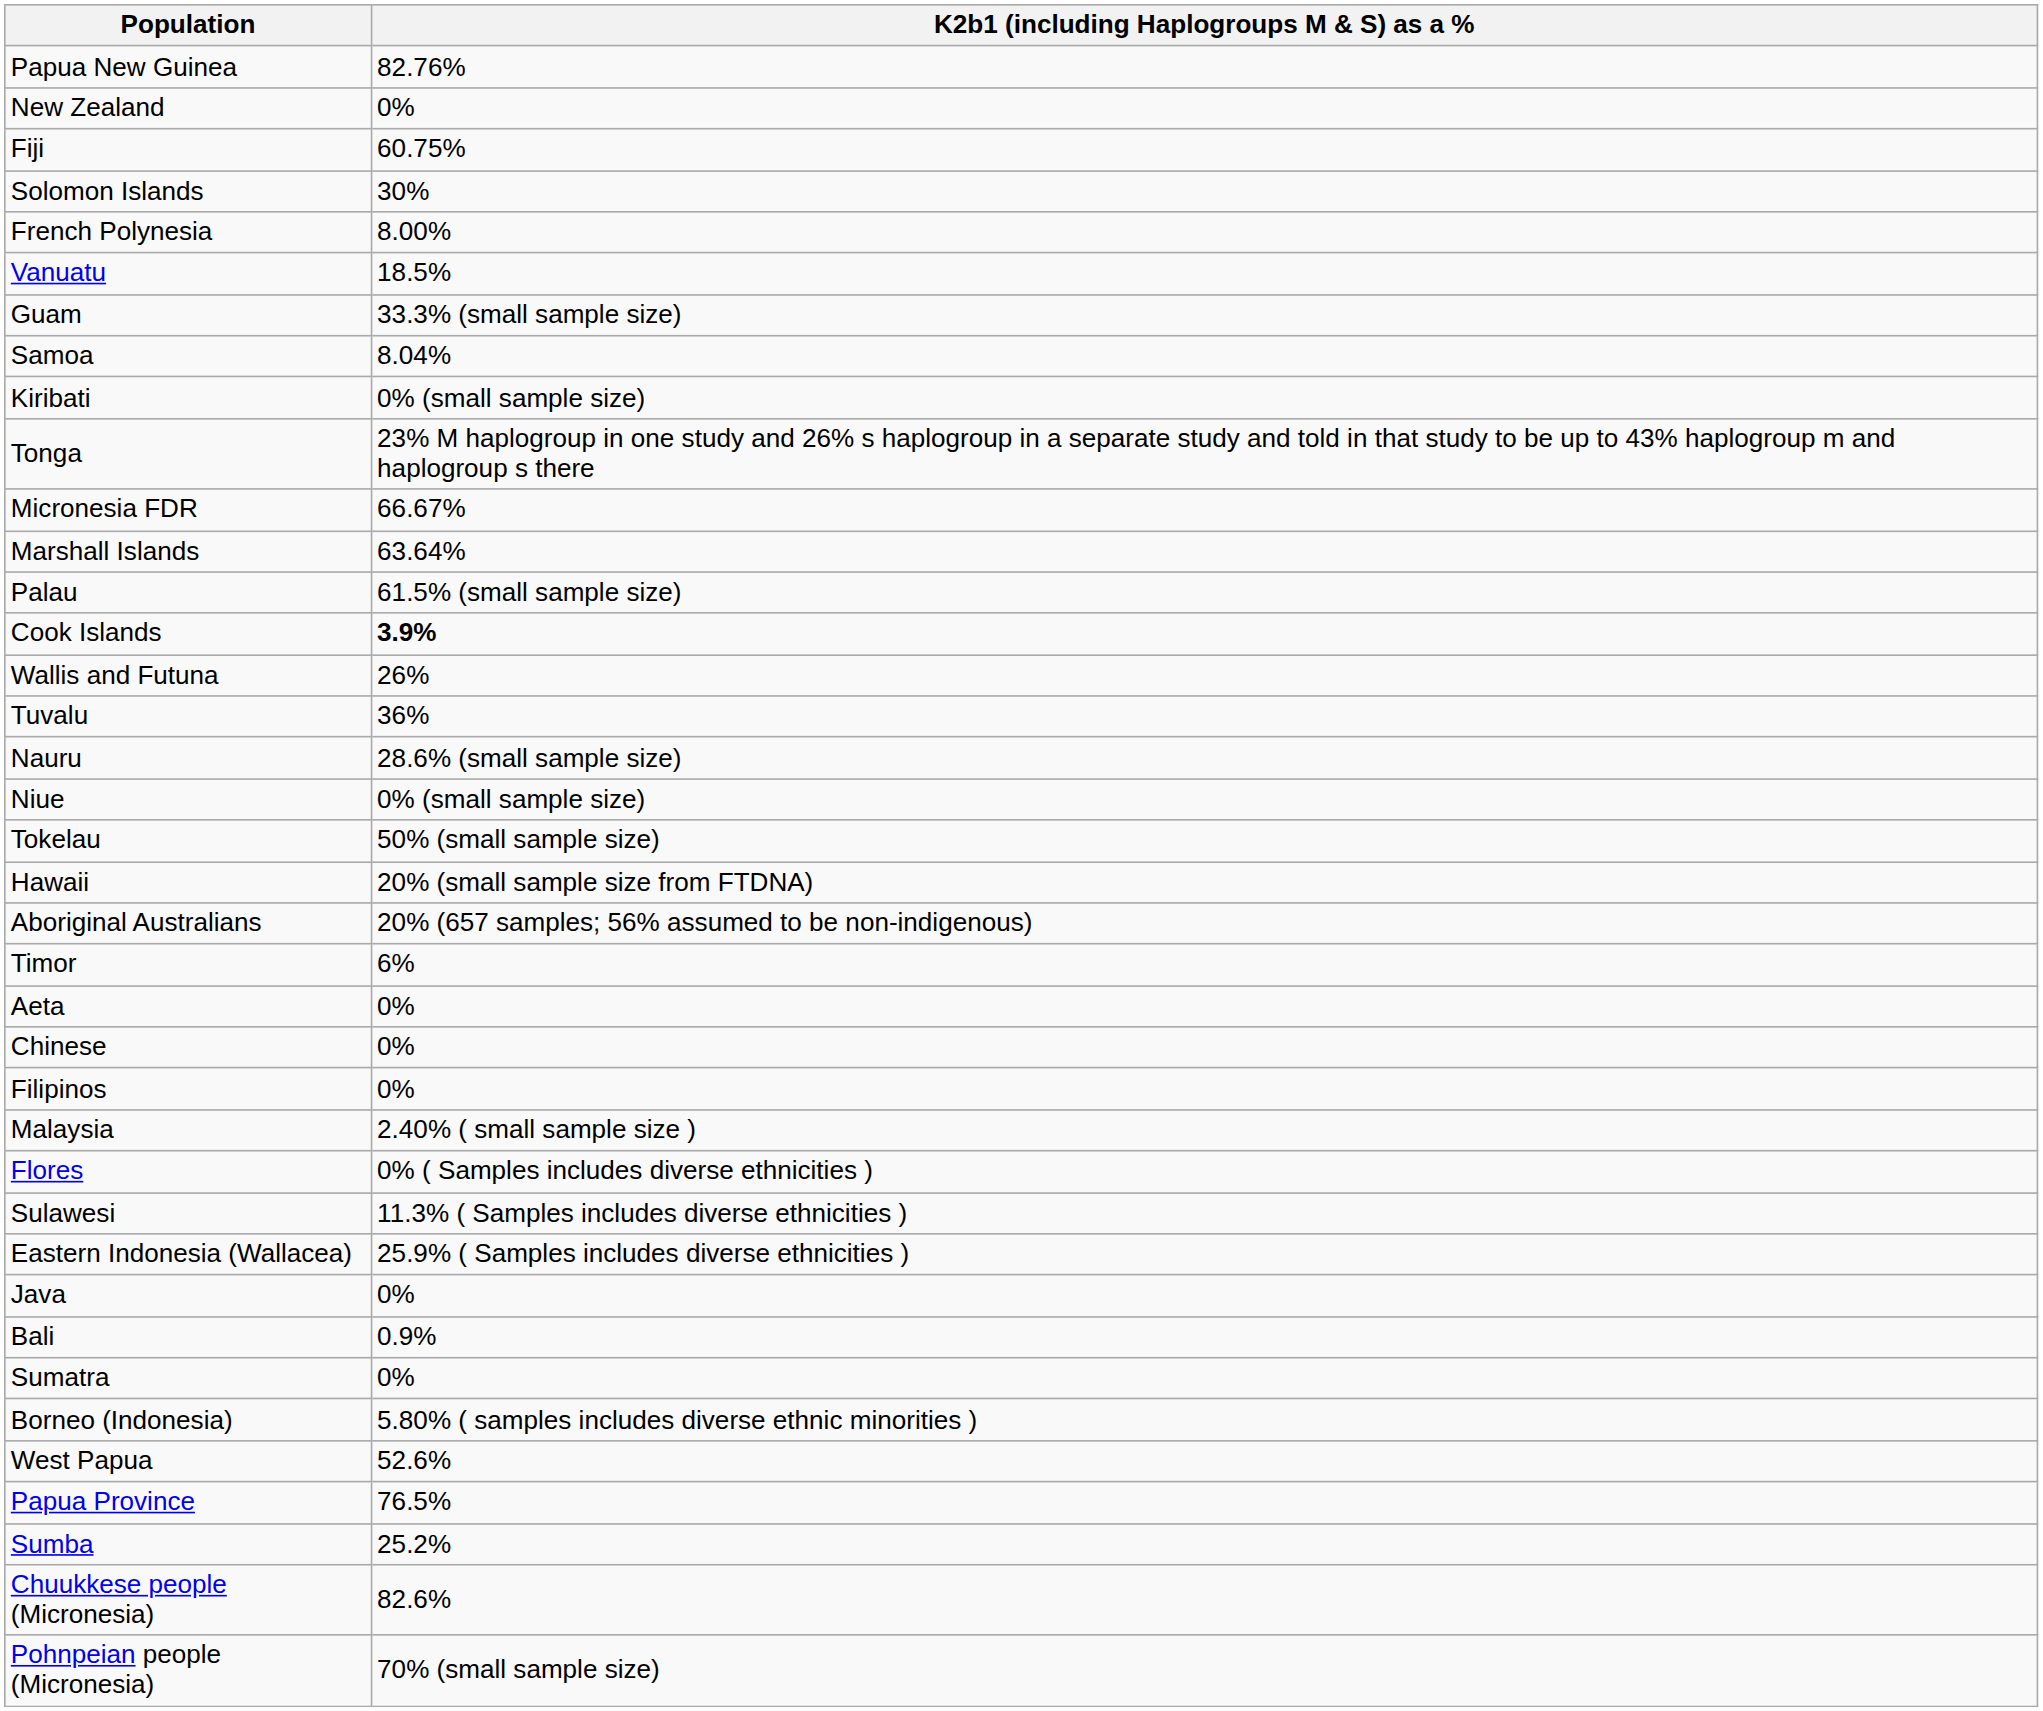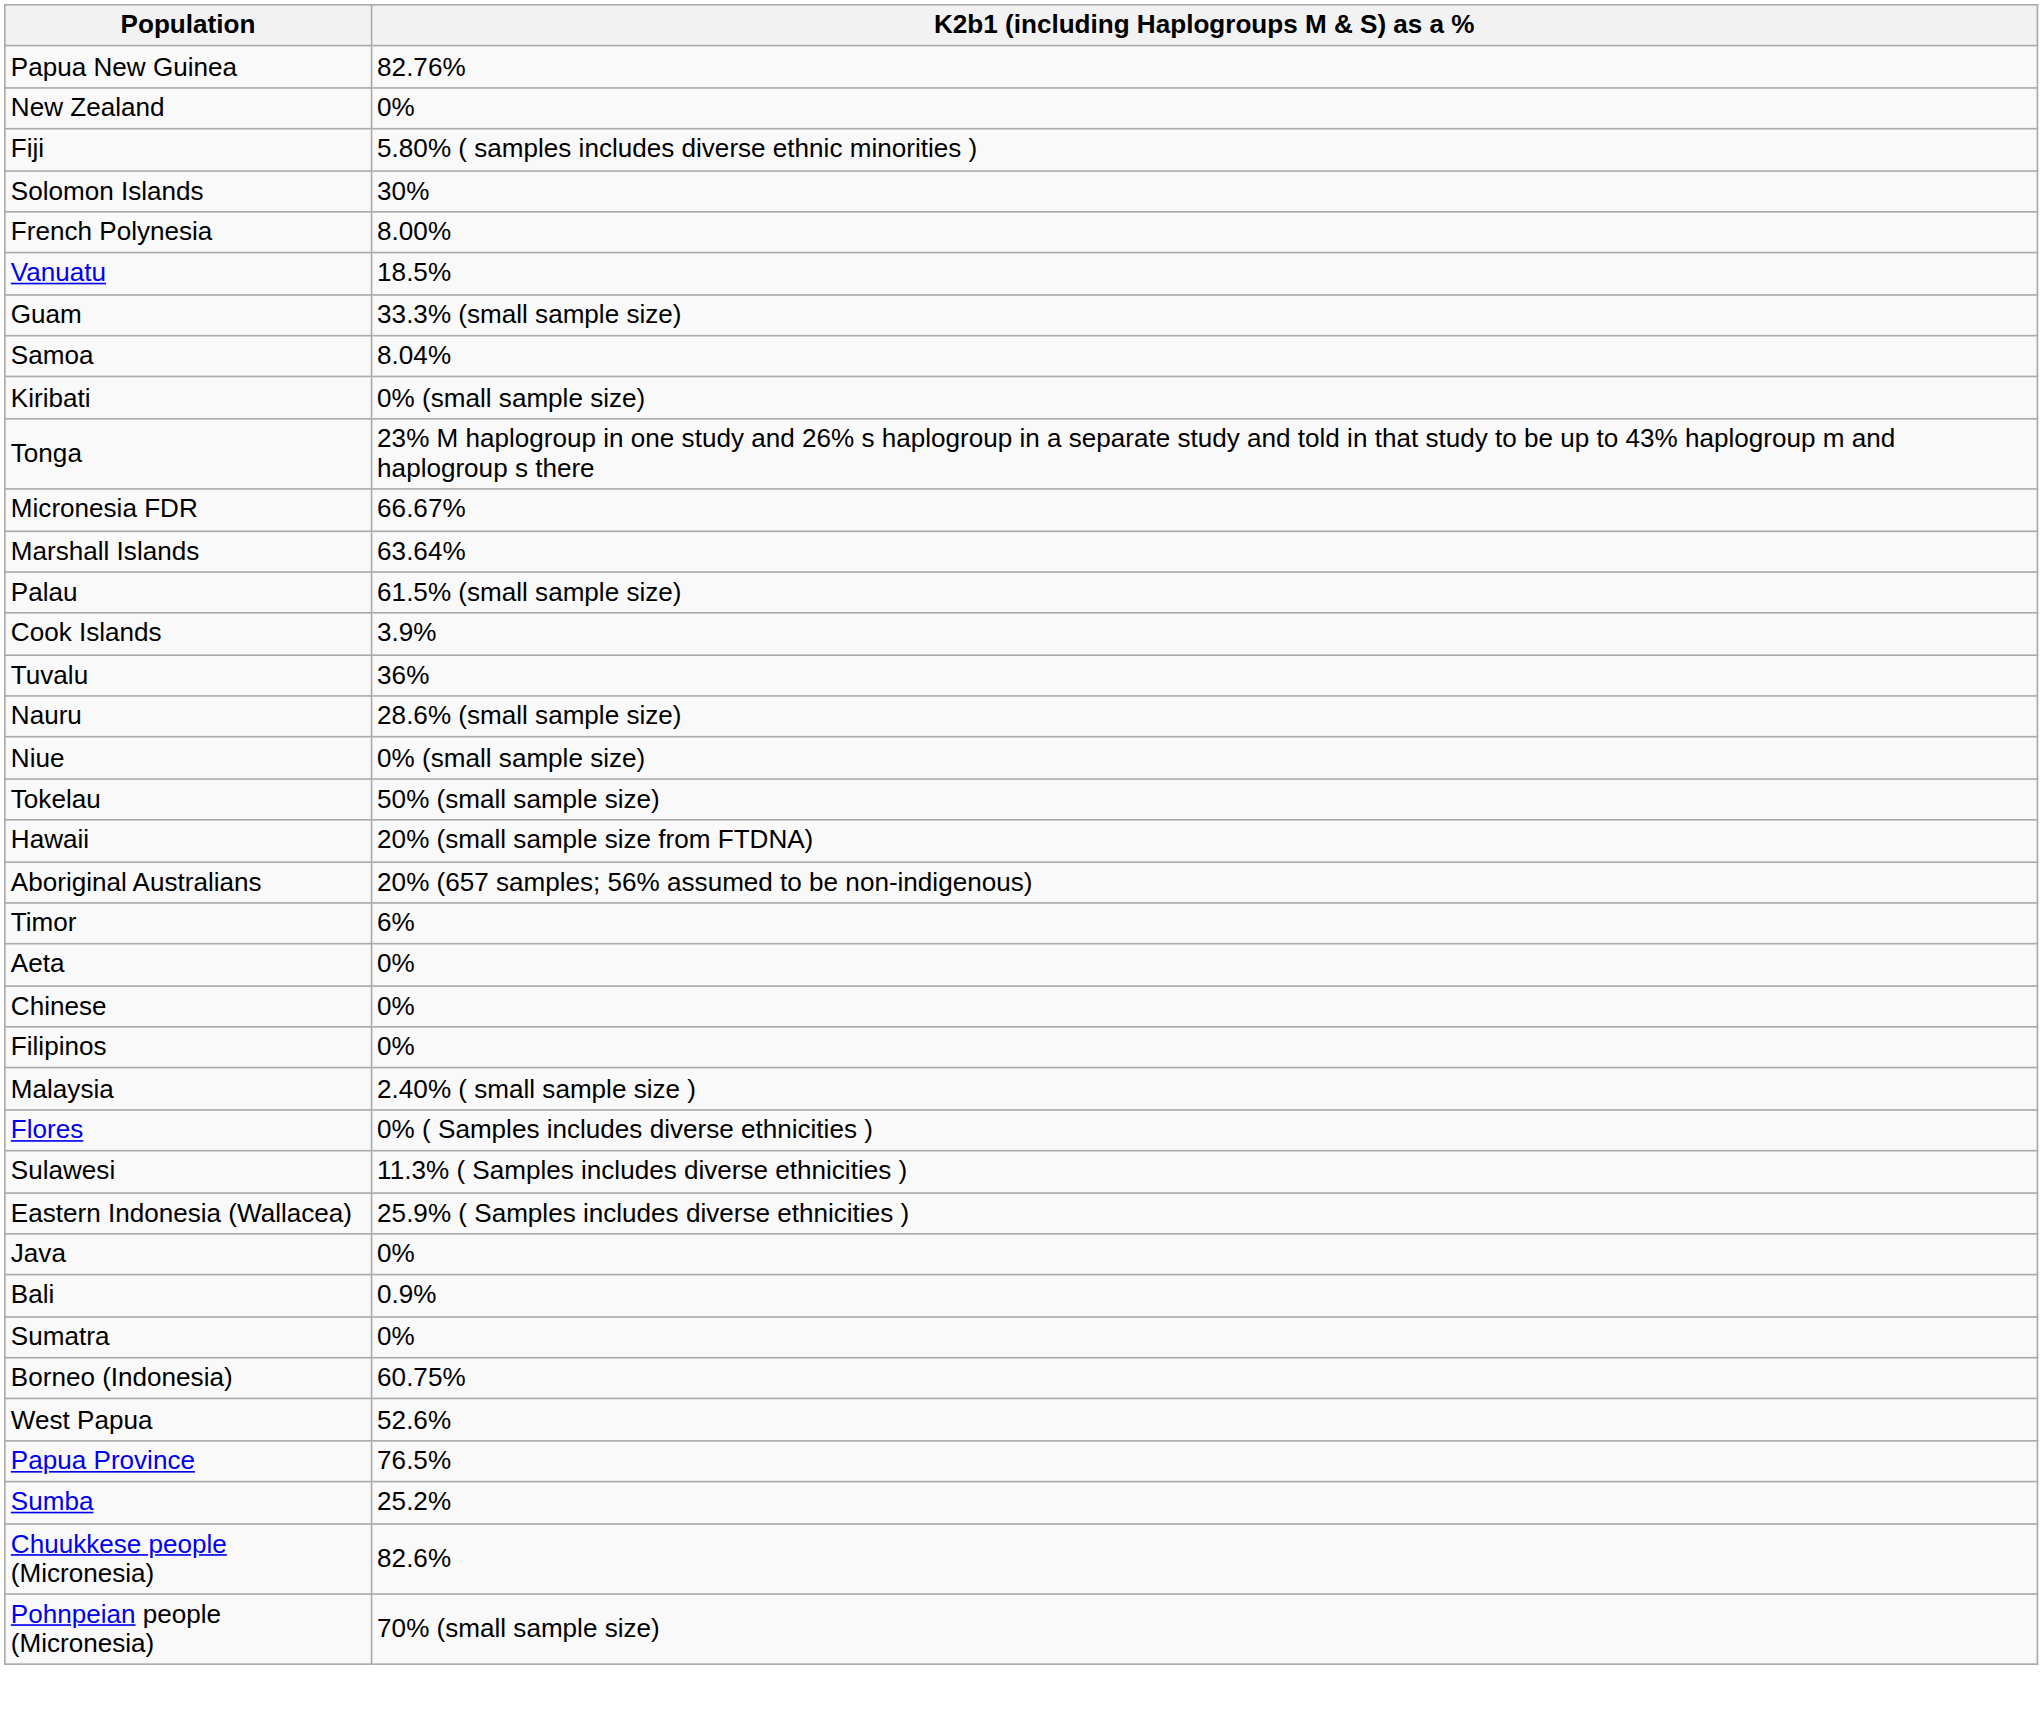 <table class="wikitable sortable">
 <tr>
 <th>Population</th>
 <th>K2b1 (including Haplogroups M & S) as a % </th>
 </tr>
 <tr>
 <td>Papua New Guinea</td>
 <td>82.76%</td>
 </tr>
 <tr>
 <td>New Zealand</td>
 <td>0%</td>
 </tr>
 <tr>
 <td>Fiji</td>
-<td>60.75%</td>
+<td>5.80% ( samples includes diverse ethnic minorities )</td>
 </tr>
 <tr>
 <td>Solomon Islands</td>
 <td>30%</td>
 </tr>
 <tr>
 <td>French Polynesia</td>
 <td>8.00%</td>
 </tr>
 <tr>
 <td><a href='#'>Vanuatu</a></td>
 <td>18.5%</td>
 </tr>
 <tr>
 <td>Guam</td>
 <td>33.3% (small sample size)</td>
 </tr>
 <tr>
 <td>Samoa</td>
 <td>8.04%</td>
 </tr>
 <tr>
 <td>Kiribati</td>
 <td>0% (small sample size)</td>
 </tr>
 <tr>
 <td>Tonga</td>
 <td>23% M haplogroup in one study and 26% s haplogroup in a separate study and told in that study to be up to 43% haplogroup m and haplogroup s there</td>
 </tr>
 <tr>
 <td>Micronesia FDR</td>
 <td>66.67%</td>
 </tr>
 <tr>
 <td>Marshall Islands</td>
 <td>63.64%</td>
 </tr>
 <tr>
 <td>Palau</td>
 <td>61.5% (small sample size)</td>
 </tr>
 <tr>
 <td>Cook Islands</td>
-<td><strong>3.9%</strong></td>
-</tr>
-<tr>
-<td>Wallis and Futuna</td>
-<td>26%</td>
+<td>3.9%</td>
 </tr>
 <tr>
 <td>Tuvalu</td>
 <td>36%</td>
 </tr>
 <tr>
 <td>Nauru</td>
 <td>28.6% (small sample size)</td>
 </tr>
 <tr>
 <td>Niue</td>
 <td>0% (small sample size)</td>
 </tr>
 <tr>
 <td>Tokelau</td>
 <td>50% (small sample size)</td>
 </tr>
 <tr>
 <td>Hawaii</td>
 <td>20% (small sample size from FTDNA)</td>
 </tr>
 <tr>
 <td>Aboriginal Australians</td>
 <td>20% (657 samples; 56% assumed to be non-indigenous)</td>
 </tr>
 <tr>
 <td>Timor</td>
 <td>6%</td>
 </tr>
 <tr>
 <td>Aeta</td>
 <td>0%</td>
 </tr>
 <tr>
 <td>Chinese</td>
 <td>0%</td>
 </tr>
 <tr>
 <td>Filipinos</td>
 <td>0%</td>
 </tr>
 <tr>
 <td>Malaysia</td>
 <td>2.40% ( small sample size )</td>
 </tr>
 <tr>
 <td><a href='#'>Flores</a></td>
 <td>0%  ( Samples includes diverse ethnicities )</td>
 </tr>
 <tr>
 <td>Sulawesi</td>
 <td>11.3% ( Samples includes diverse ethnicities )</td>
 </tr>
 <tr>
 <td>Eastern Indonesia (Wallacea)</td>
 <td>25.9% ( Samples includes diverse ethnicities )</td>
 </tr>
 <tr>
 <td>Java</td>
 <td>0%</td>
 </tr>
 <tr>
 <td>Bali</td>
 <td>0.9%</td>
 </tr>
 <tr>
 <td>Sumatra</td>
 <td>0%</td>
 </tr>
 <tr>
 <td>Borneo (Indonesia)</td>
-<td>5.80% ( samples includes diverse ethnic minorities )</td>
+<td>60.75%</td>
 </tr>
 <tr>
 <td>West Papua</td>
 <td>52.6%</td>
 </tr>
 <tr>
 <td><a href='#'>Papua Province</a></td>
 <td>76.5%</td>
 </tr>
 <tr>
 <td><a href='#'>Sumba</a></td>
 <td>25.2%</td>
 </tr>
 <tr>
 <td><a href='#'>Chuukkese people</a> (Micronesia)</td>
 <td>82.6%</td>
 </tr>
 <tr>
 <td><a href='#'>Pohnpeian</a> people (Micronesia)</td>
 <td>70% (small sample size)</td>
 </tr>
 </table>
